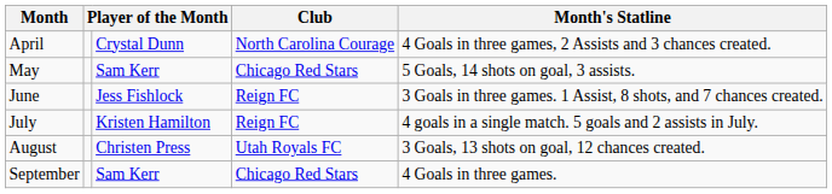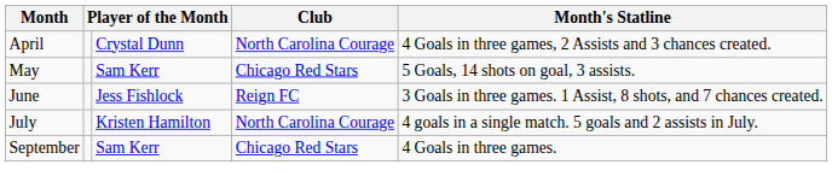 <table class="wikitable sortable">
 <tr>
 <th>Month</th>
 <th colspan=2>Player of the Month</th>
 <th>Club</th>
 <th>Month's Statline</th>
 </tr>
 <tr>
 <td>April</td>
 <td></td>
 <td><a href='#'>Crystal Dunn</a></td>
 <td><a href='#'>North Carolina Courage</a></td>
 <td>4 Goals in three games, 2 Assists and 3 chances created.</td>
 </tr>
 <tr>
 <td>May</td>
 <td></td>
 <td><a href='#'>Sam Kerr</a></td>
 <td><a href='#'>Chicago Red Stars</a></td>
 <td>5 Goals, 14 shots on goal, 3 assists.</td>
 </tr>
 <tr>
 <td>June</td>
 <td></td>
 <td><a href='#'>Jess Fishlock</a></td>
 <td><a href='#'>Reign FC</a></td>
 <td>3 Goals in three games. 1 Assist, 8 shots, and 7 chances created.</td>
 </tr>
 <tr>
 <td>July</td>
 <td></td>
 <td><a href='#'>Kristen Hamilton</a></td>
-<td><a href='#'>Reign FC</a></td>
+<td><a href='#'>North Carolina Courage</a></td>
 <td>4 goals in a single match. 5 goals and 2 assists in July.</td>
-</tr>
-<tr>
-<td>August</td>
-<td></td>
-<td><a href='#'>Christen Press</a></td>
-<td><a href='#'>Utah Royals FC</a></td>
-<td>3 Goals, 13 shots on goal, 12 chances created.</td>
 </tr>
 <tr>
 <td>September</td>
 <td></td>
 <td><a href='#'>Sam Kerr</a></td>
 <td><a href='#'>Chicago Red Stars</a></td>
 <td>4 Goals in three games.</td>
 </tr>
 </table>
